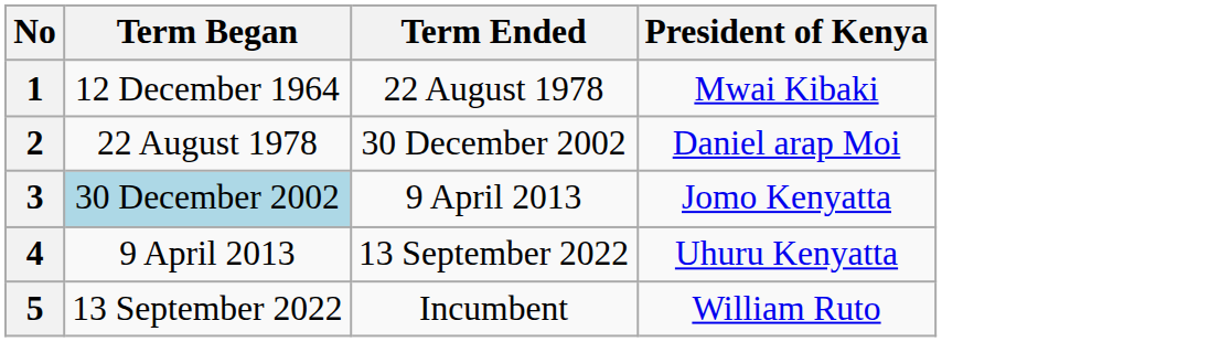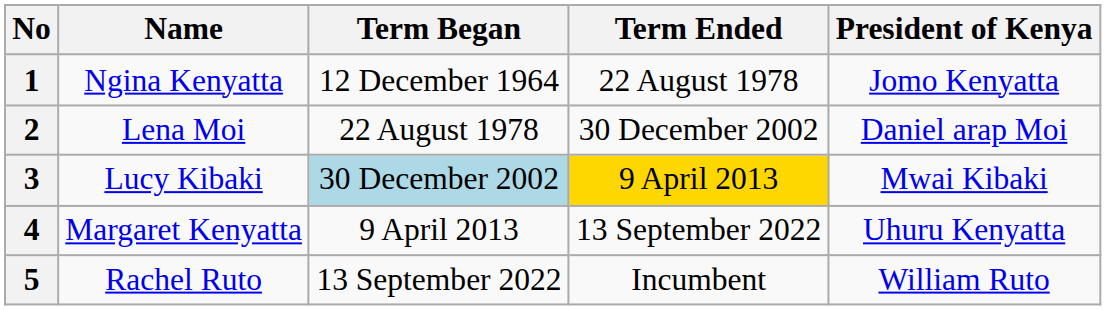 <table class="wikitable" style="text-align:center">
 <tr>
 <th>No</th>
+<th>Name</th>
 <th>Term Began</th>
 <th>Term Ended</th>
 <th>President of Kenya</th>
 </tr>
 <tr>
 <th>1</th>
+<td><a href='#'>Ngina Kenyatta</a></td>
 <td>12 December 1964</td>
 <td>22 August 1978</td>
-<td><a href='#'>Mwai Kibaki</a></td>
+<td><a href='#'>Jomo Kenyatta</a></td>
 </tr>
 <tr>
 <th>2</th>
+<td><a href='#'>Lena Moi</a></td>
 <td>22 August 1978</td>
 <td>30 December 2002</td>
 <td><a href='#'>Daniel arap Moi</a></td>
 </tr>
 <tr>
 <th>3</th>
+<td><a href='#'>Lucy Kibaki</a></td>
 <td style="background: lightblue;">30 December 2002</td>
-<td>9 April 2013</td>
-<td><a href='#'>Jomo Kenyatta</a></td>
+<td style="background: gold;">9 April 2013</td>
+<td><a href='#'>Mwai Kibaki</a></td>
 </tr>
 <tr>
 <th>4</th>
+<td><a href='#'>Margaret Kenyatta</a></td>
 <td>9 April 2013</td>
 <td>13 September 2022</td>
 <td><a href='#'>Uhuru Kenyatta</a></td>
 </tr>
 <tr>
 <th>5</th>
+<td><a href='#'>Rachel Ruto</a></td>
 <td>13 September 2022</td>
 <td>Incumbent</td>
 <td><a href='#'>William Ruto</a></td>
 </tr>
 </table>
